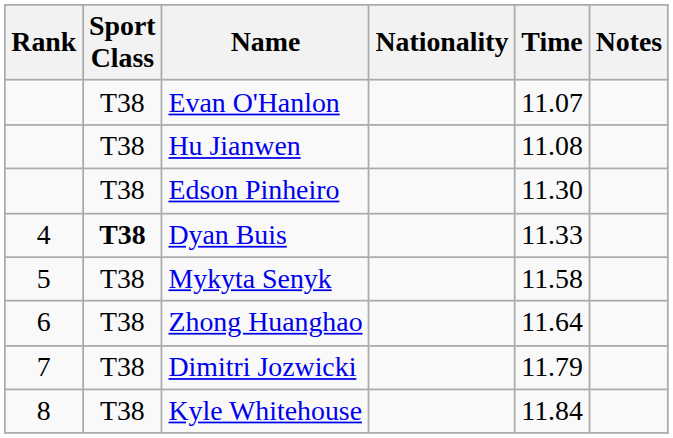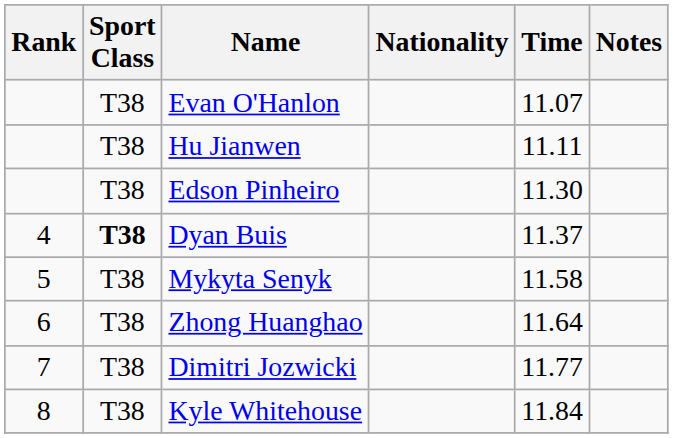 <table class="wikitable sortable" style="text-align:center">
 <tr>
 <th>Rank</th>
 <th>Sport<br>Class</th>
 <th>Name</th>
 <th>Nationality</th>
 <th>Time</th>
 <th>Notes</th>
 </tr>
 <tr>
 <td></td>
 <td>T38</td>
 <td align=left><a href='#'>Evan O'Hanlon</a></td>
 <td align=left></td>
 <td>11.07</td>
 <td></td>
 </tr>
 <tr>
 <td></td>
 <td>T38</td>
 <td align=left><a href='#'>Hu Jianwen</a></td>
 <td align=left></td>
-<td>11.08</td>
+<td>11.11</td>
 <td></td>
 </tr>
 <tr>
 <td></td>
 <td>T38</td>
 <td align=left><a href='#'>Edson Pinheiro</a></td>
 <td align=left></td>
 <td>11.30</td>
 <td></td>
 </tr>
 <tr>
 <td>4</td>
 <td><strong>T38</strong></td>
 <td align=left><a href='#'>Dyan Buis</a></td>
 <td align=left></td>
-<td>11.33</td>
+<td>11.37</td>
 <td></td>
 </tr>
 <tr>
 <td>5</td>
 <td>T38</td>
 <td align=left><a href='#'>Mykyta Senyk</a></td>
 <td align=left></td>
 <td>11.58</td>
 <td></td>
 </tr>
 <tr>
 <td>6</td>
 <td>T38</td>
 <td align=left><a href='#'>Zhong Huanghao</a></td>
 <td align=left></td>
 <td>11.64</td>
 <td></td>
 </tr>
 <tr>
 <td>7</td>
 <td>T38</td>
 <td align=left><a href='#'>Dimitri Jozwicki</a></td>
 <td align=left></td>
-<td>11.79</td>
+<td>11.77</td>
 <td></td>
 </tr>
 <tr>
 <td>8</td>
 <td>T38</td>
 <td align=left><a href='#'>Kyle Whitehouse</a></td>
 <td align=left></td>
 <td>11.84</td>
 <td></td>
 </tr>
 </table>
